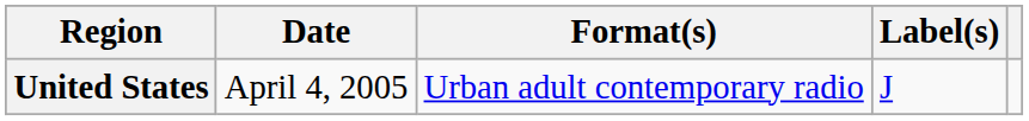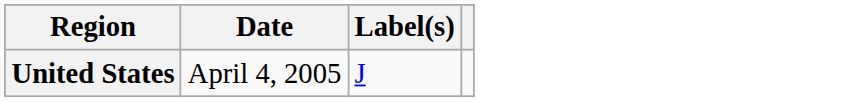 <table class="wikitable plainrowheaders">
 <tr>
 <th scope="col">Region</th>
 <th scope="col">Date</th>
-<th scope="col">Format(s)</th>
 <th scope="col">Label(s)</th>
 <th scope="col"></th>
 </tr>
 <tr>
 <th scope="row">United States</th>
 <td>April 4, 2005</td>
-<td><a href='#'>Urban adult contemporary radio</a></td>
 <td><a href='#'>J</a></td>
 <td></td>
 </tr>
 </table>
